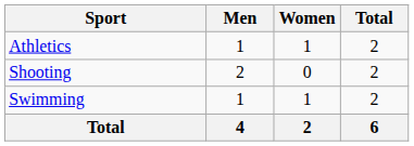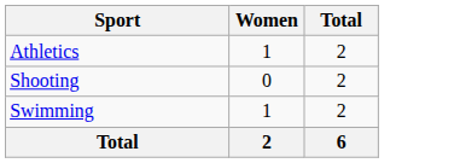 <table class="wikitable sortable" style="text-align:center;">
 <tr>
 <th width=180>Sport</th>
-<th width=55>Men</th>
 <th width=55>Women</th>
 <th width=55>Total</th>
 </tr>
 <tr>
 <td align=left><a href='#'>Athletics</a></td>
 <td>1</td>
-<td>1</td>
 <td>2</td>
 </tr>
 <tr>
 <td align=left><a href='#'>Shooting</a></td>
-<td>2</td>
 <td>0</td>
 <td>2</td>
 </tr>
 <tr>
 <td align=left><a href='#'>Swimming</a></td>
 <td>1</td>
-<td>1</td>
 <td>2</td>
 </tr>
 <tr>
 <th>Total</th>
-<th>4</th>
 <th>2</th>
 <th>6</th>
 </tr>
 </table>
